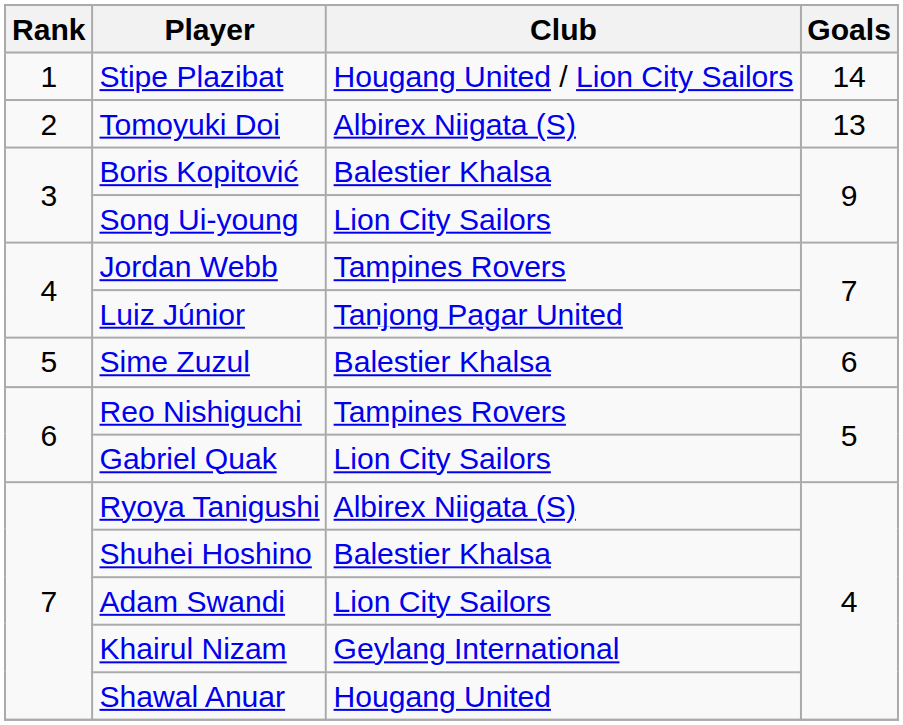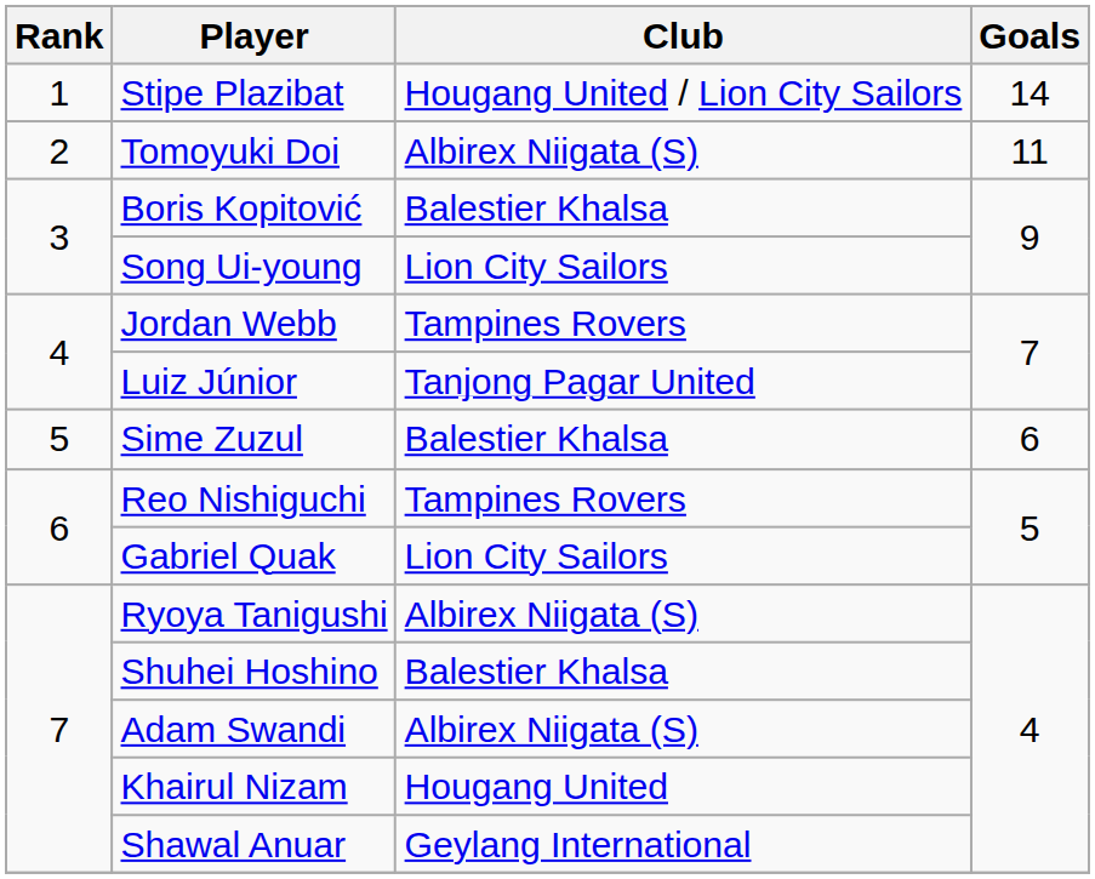 <table class="wikitable plainrowheaders sortable" style="font-size:95%">
 <tr>
 <th>Rank</th>
 <th>Player</th>
 <th>Club</th>
 <th>Goals</th>
 </tr>
 <tr>
 <td align="center" rowspan="1">1</td>
 <td align="left"> <a href='#'>Stipe Plazibat</a></td>
 <td align="left"><a href='#'>Hougang United</a> / <a href='#'>Lion City Sailors</a></td>
 <td align="center" rowspan="1">14</td>
 </tr>
 <tr>
 <td align="center" rowspan="1">2</td>
 <td align="left"> <a href='#'>Tomoyuki Doi</a></td>
 <td align="left"><a href='#'>Albirex Niigata (S)</a></td>
-<td align="center" rowspan="1">13</td>
+<td align="center" rowspan="1">11</td>
 </tr>
 <tr>
 <td align="center" rowspan="2">3</td>
 <td align="left"> <a href='#'>Boris Kopitović</a></td>
 <td align="left"><a href='#'>Balestier Khalsa</a></td>
 <td align="center" rowspan="2">9</td>
 </tr>
 <tr>
 <td align="left"> <a href='#'>Song Ui-young</a></td>
 <td align="left"><a href='#'>Lion City Sailors</a></td>
 </tr>
 <tr>
 <td align="center" rowspan="2">4</td>
 <td align="left"> <a href='#'>Jordan Webb</a></td>
 <td align="left"><a href='#'>Tampines Rovers</a></td>
 <td align="center" rowspan="2">7</td>
 </tr>
 <tr>
 <td align="left"> <a href='#'>Luiz Júnior</a></td>
 <td align="left"><a href='#'>Tanjong Pagar United</a></td>
 </tr>
 <tr>
 <td align="center" rowspan="1">5</td>
 <td align="left"> <a href='#'>Sime Zuzul</a></td>
 <td align="left"><a href='#'>Balestier Khalsa</a></td>
 <td align="center" rowspan="1">6</td>
 </tr>
 <tr>
 <td align="center" rowspan="2">6</td>
 <td align="left"> <a href='#'>Reo Nishiguchi</a></td>
 <td align="left"><a href='#'>Tampines Rovers</a></td>
 <td align="center" rowspan="2">5</td>
 </tr>
 <tr>
 <td align="left"> <a href='#'>Gabriel Quak</a></td>
 <td align="left"><a href='#'>Lion City Sailors</a></td>
 </tr>
 <tr>
 <td align="center" rowspan="5">7</td>
 <td align="left"> <a href='#'>Ryoya Tanigushi</a></td>
 <td align="left"><a href='#'>Albirex Niigata (S)</a></td>
 <td align="center" rowspan="5">4</td>
 </tr>
 <tr>
 <td align="left"> <a href='#'>Shuhei Hoshino</a></td>
 <td align="left"><a href='#'>Balestier Khalsa</a></td>
 </tr>
 <tr>
 <td align="left"> <a href='#'>Adam Swandi</a></td>
-<td align="left"><a href='#'>Lion City Sailors</a></td>
+<td align="left"><a href='#'>Albirex Niigata (S)</a></td>
 </tr>
 <tr>
 <td align="left"> <a href='#'>Khairul Nizam</a></td>
-<td align="left"><a href='#'>Geylang International</a></td>
+<td align="left"><a href='#'>Hougang United</a></td>
 </tr>
 <tr>
 <td align="left"> <a href='#'>Shawal Anuar</a></td>
-<td align="left"><a href='#'>Hougang United</a></td>
+<td align="left"><a href='#'>Geylang International</a></td>
 </tr>
 <tr>
 </tr>
 </table>
